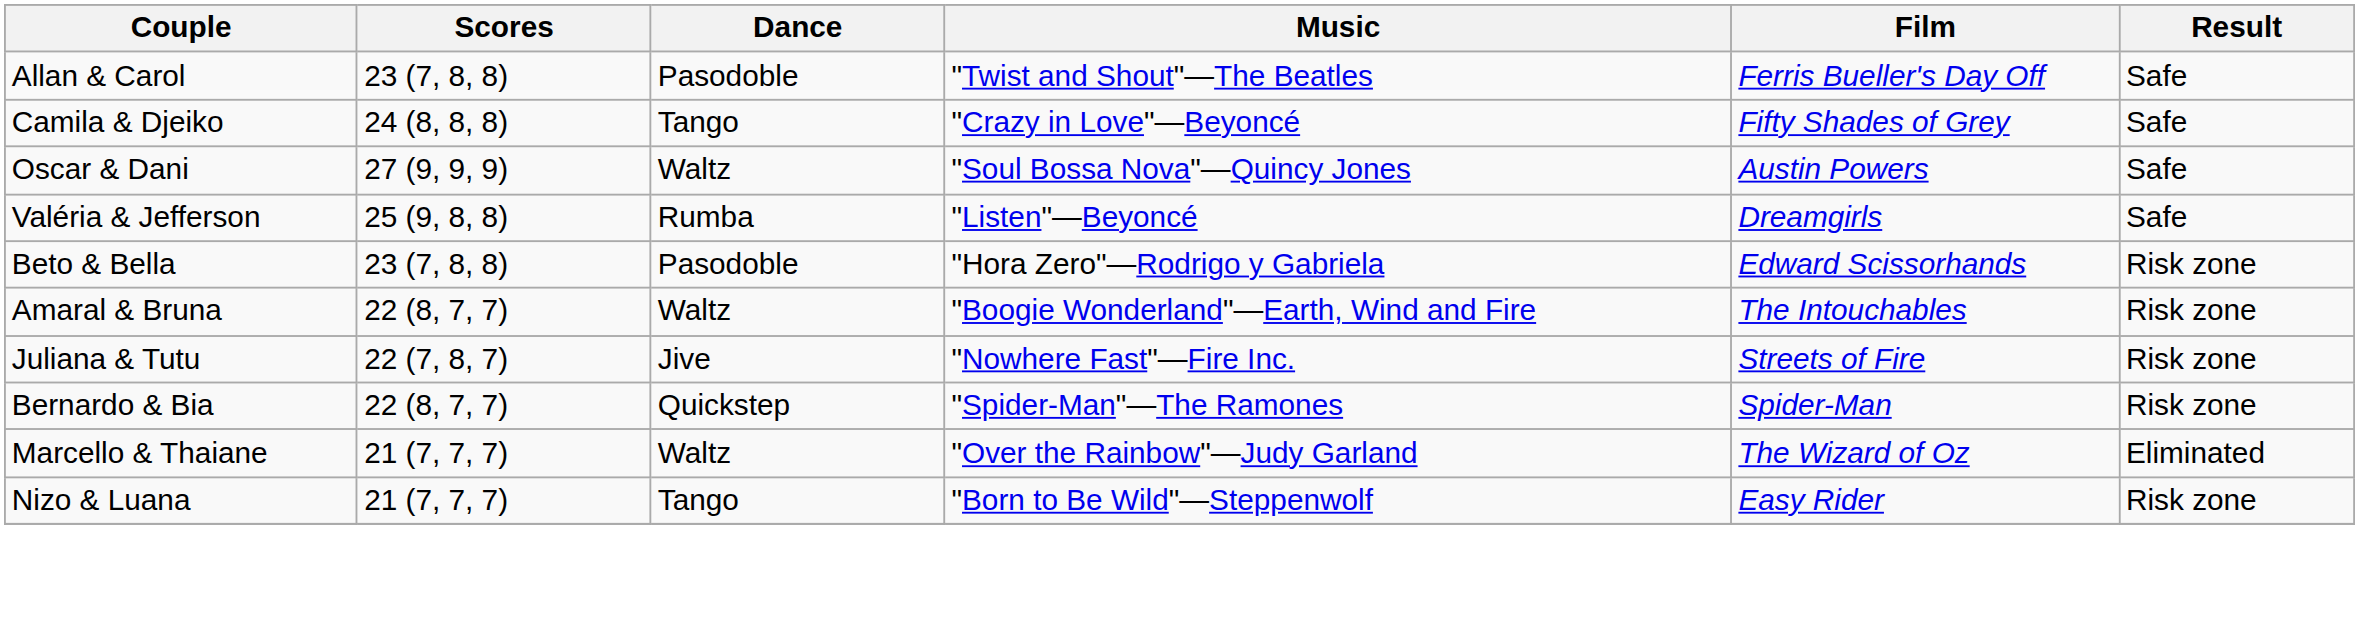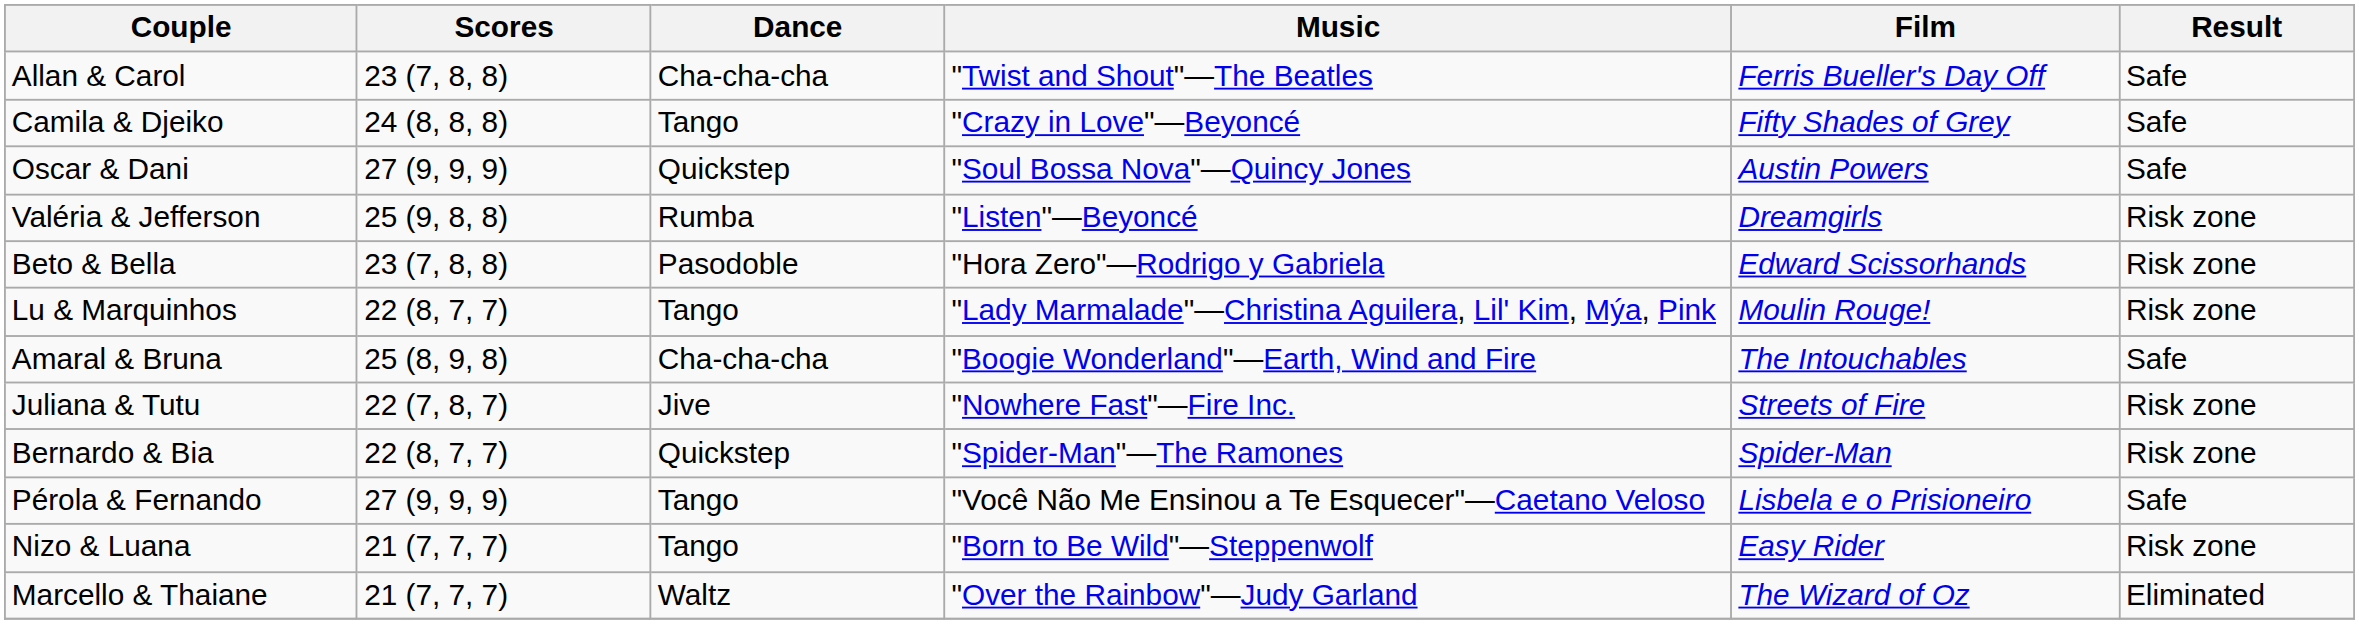 <table class="wikitable sortable" style="width:100%;">
 <tr>
 <th width="15.0%">Couple</th>
 <th width="12.5%">Scores</th>
 <th width="12.5%">Dance</th>
 <th width="33.5%">Music</th>
 <th width="16.5%">Film</th>
 <th width="10.0%">Result</th>
 </tr>
 <tr>
 <td>Allan & Carol</td>
 <td>23 (7, 8, 8)</td>
-<td>Pasodoble</td>
+<td>Cha-cha-cha</td>
 <td>"<a href='#'>Twist and Shout</a>"—<a href='#'>The Beatles</a></td>
 <td><em><a href='#'>Ferris Bueller's Day Off</a></em></td>
 <td>Safe</td>
 </tr>
 <tr>
 <td>Camila & Djeiko</td>
 <td>24 (8, 8, 8)</td>
 <td>Tango</td>
 <td>"<a href='#'>Crazy in Love</a>"—<a href='#'>Beyoncé</a></td>
 <td><em><a href='#'>Fifty Shades of Grey</a></em></td>
 <td>Safe</td>
 </tr>
 <tr>
 <td>Oscar & Dani</td>
 <td>27 (9, 9, 9)</td>
-<td>Waltz</td>
+<td>Quickstep</td>
 <td>"<a href='#'>Soul Bossa Nova</a>"—<a href='#'>Quincy Jones</a></td>
 <td><em><a href='#'>Austin Powers</a></em></td>
 <td>Safe</td>
 </tr>
 <tr>
 <td>Valéria & Jefferson</td>
 <td>25 (9, 8, 8)</td>
 <td>Rumba</td>
 <td>"<a href='#'>Listen</a>"—<a href='#'>Beyoncé</a></td>
 <td><em><a href='#'>Dreamgirls</a></em></td>
-<td>Safe</td>
+<td>Risk zone</td>
 </tr>
 <tr>
 <td>Beto & Bella</td>
 <td>23 (7, 8, 8)</td>
 <td>Pasodoble</td>
 <td>"Hora Zero"—<a href='#'>Rodrigo y Gabriela</a></td>
 <td><em><a href='#'>Edward Scissorhands</a></em></td>
 <td>Risk zone</td>
 </tr>
 <tr>
+<td>Lu & Marquinhos</td>
+<td>22 (8, 7, 7)</td>
+<td>Tango</td>
+<td>"<a href='#'>Lady Marmalade</a>"—<a href='#'>Christina Aguilera</a>, <a href='#'>Lil' Kim</a>, <a href='#'>Mýa</a>, <a href='#'>Pink</a></td>
+<td><em><a href='#'>Moulin Rouge!</a></em></td>
+<td>Risk zone</td>
+</tr>
+<tr>
 <td>Amaral & Bruna</td>
-<td>22 (8, 7, 7)</td>
-<td>Waltz</td>
+<td>25 (8, 9, 8)</td>
+<td>Cha-cha-cha</td>
 <td>"<a href='#'>Boogie Wonderland</a>"—<a href='#'>Earth, Wind and Fire</a></td>
 <td><em><a href='#'>The Intouchables</a></em></td>
-<td>Risk zone</td>
+<td>Safe</td>
 </tr>
 <tr>
 <td>Juliana & Tutu</td>
 <td>22 (7, 8, 7)</td>
 <td>Jive</td>
 <td>"<a href='#'>Nowhere Fast</a>"—<a href='#'>Fire Inc.</a></td>
 <td><em><a href='#'>Streets of Fire</a></em></td>
 <td>Risk zone</td>
 </tr>
 <tr>
 <td>Bernardo & Bia</td>
 <td>22 (8, 7, 7)</td>
 <td>Quickstep</td>
 <td>"<a href='#'>Spider-Man</a>"—<a href='#'>The Ramones</a></td>
 <td><em><a href='#'>Spider-Man</a></em></td>
 <td>Risk zone</td>
 </tr>
 <tr>
-<td>Marcello & Thaiane</td>
-<td>21 (7, 7, 7)</td>
-<td>Waltz</td>
-<td>"<a href='#'>Over the Rainbow</a>"—<a href='#'>Judy Garland</a></td>
-<td><em><a href='#'>The Wizard of Oz</a></em></td>
-<td>Eliminated</td>
+<td>Pérola & Fernando</td>
+<td>27 (9, 9, 9)</td>
+<td>Tango</td>
+<td>"Você Não Me Ensinou a Te Esquecer"—<a href='#'>Caetano Veloso</a></td>
+<td><em><a href='#'>Lisbela e o Prisioneiro</a></em></td>
+<td>Safe</td>
 </tr>
 <tr>
 <td>Nizo & Luana</td>
 <td>21 (7, 7, 7)</td>
 <td>Tango</td>
 <td>"<a href='#'>Born to Be Wild</a>"—<a href='#'>Steppenwolf</a></td>
 <td><em><a href='#'>Easy Rider</a></em></td>
 <td>Risk zone</td>
 </tr>
 <tr>
+<td>Marcello & Thaiane</td>
+<td>21 (7, 7, 7)</td>
+<td>Waltz</td>
+<td>"<a href='#'>Over the Rainbow</a>"—<a href='#'>Judy Garland</a></td>
+<td><em><a href='#'>The Wizard of Oz</a></em></td>
+<td>Eliminated</td>
+</tr>
+<tr>
 </tr>
 </table>
